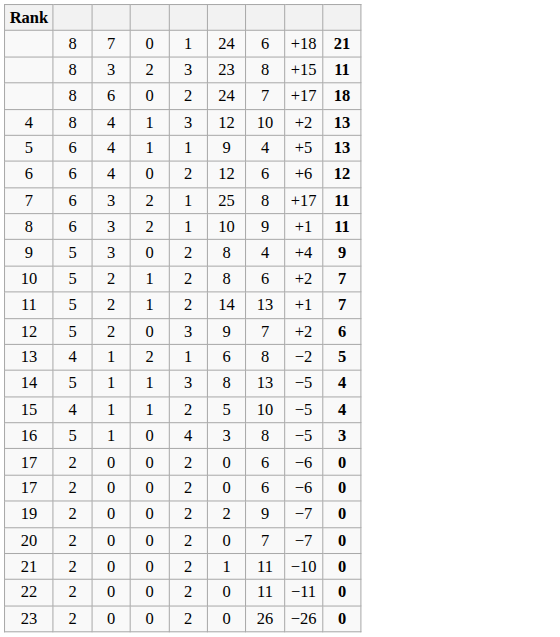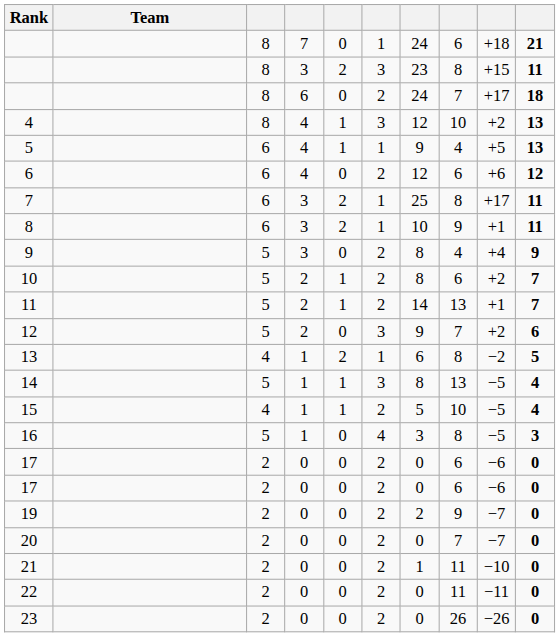 <table class="wikitable" style="text-align: center;">
 <tr>
 <th width=40>Rank</th>
+<th width=180>Team</th>
 <th width=30></th>
 <th width=30></th>
 <th width=30></th>
 <th width=30></th>
 <th width=30></th>
 <th width=30></th>
 <th width=30></th>
 <th width=30></th>
 </tr>
 <tr>
 <td></td>
+<td align=left></td>
 <td>8</td>
 <td>7</td>
 <td>0</td>
 <td>1</td>
 <td>24</td>
 <td>6</td>
 <td>+18</td>
 <td><strong>21</strong></td>
 </tr>
 <tr>
 <td></td>
+<td align=left></td>
 <td>8</td>
 <td>3</td>
 <td>2</td>
 <td>3</td>
 <td>23</td>
 <td>8</td>
 <td>+15</td>
 <td><strong>11</strong></td>
 </tr>
 <tr>
 <td></td>
+<td align=left></td>
 <td>8</td>
 <td>6</td>
 <td>0</td>
 <td>2</td>
 <td>24</td>
 <td>7</td>
 <td>+17</td>
 <td><strong>18</strong></td>
 </tr>
 <tr>
 <td>4</td>
+<td align=left></td>
 <td>8</td>
 <td>4</td>
 <td>1</td>
 <td>3</td>
 <td>12</td>
 <td>10</td>
 <td>+2</td>
 <td><strong>13</strong></td>
 </tr>
 <tr>
 <td>5</td>
+<td align=left></td>
 <td>6</td>
 <td>4</td>
 <td>1</td>
 <td>1</td>
 <td>9</td>
 <td>4</td>
 <td>+5</td>
 <td><strong>13</strong></td>
 </tr>
 <tr>
 <td>6</td>
+<td align=left></td>
 <td>6</td>
 <td>4</td>
 <td>0</td>
 <td>2</td>
 <td>12</td>
 <td>6</td>
 <td>+6</td>
 <td><strong>12</strong></td>
 </tr>
 <tr>
 <td>7</td>
+<td align=left></td>
 <td>6</td>
 <td>3</td>
 <td>2</td>
 <td>1</td>
 <td>25</td>
 <td>8</td>
 <td>+17</td>
 <td><strong>11</strong></td>
 </tr>
 <tr>
 <td>8</td>
+<td align=left></td>
 <td>6</td>
 <td>3</td>
 <td>2</td>
 <td>1</td>
 <td>10</td>
 <td>9</td>
 <td>+1</td>
 <td><strong>11</strong></td>
 </tr>
 <tr>
 <td>9</td>
+<td align=left></td>
 <td>5</td>
 <td>3</td>
 <td>0</td>
 <td>2</td>
 <td>8</td>
 <td>4</td>
 <td>+4</td>
 <td><strong>9</strong></td>
 </tr>
 <tr>
 <td>10</td>
+<td align=left></td>
 <td>5</td>
 <td>2</td>
 <td>1</td>
 <td>2</td>
 <td>8</td>
 <td>6</td>
 <td>+2</td>
 <td><strong>7</strong></td>
 </tr>
 <tr>
 <td>11</td>
+<td align=left></td>
 <td>5</td>
 <td>2</td>
 <td>1</td>
 <td>2</td>
 <td>14</td>
 <td>13</td>
 <td>+1</td>
 <td><strong>7</strong></td>
 </tr>
 <tr>
 <td>12</td>
+<td align=left></td>
 <td>5</td>
 <td>2</td>
 <td>0</td>
 <td>3</td>
 <td>9</td>
 <td>7</td>
 <td>+2</td>
 <td><strong>6</strong></td>
 </tr>
 <tr>
 <td>13</td>
+<td align=left></td>
 <td>4</td>
 <td>1</td>
 <td>2</td>
 <td>1</td>
 <td>6</td>
 <td>8</td>
 <td>−2</td>
 <td><strong>5</strong></td>
 </tr>
 <tr>
 <td>14</td>
+<td align=left></td>
 <td>5</td>
 <td>1</td>
 <td>1</td>
 <td>3</td>
 <td>8</td>
 <td>13</td>
 <td>−5</td>
 <td><strong>4</strong></td>
 </tr>
 <tr>
 <td>15</td>
+<td align=left></td>
 <td>4</td>
 <td>1</td>
 <td>1</td>
 <td>2</td>
 <td>5</td>
 <td>10</td>
 <td>−5</td>
 <td><strong>4</strong></td>
 </tr>
 <tr>
 <td>16</td>
+<td align=left></td>
 <td>5</td>
 <td>1</td>
 <td>0</td>
 <td>4</td>
 <td>3</td>
 <td>8</td>
 <td>−5</td>
 <td><strong>3</strong></td>
 </tr>
 <tr>
 <td>17</td>
+<td align=left></td>
 <td>2</td>
 <td>0</td>
 <td>0</td>
 <td>2</td>
 <td>0</td>
 <td>6</td>
 <td>−6</td>
 <td><strong>0</strong></td>
 </tr>
 <tr>
 <td>17</td>
+<td align=left></td>
 <td>2</td>
 <td>0</td>
 <td>0</td>
 <td>2</td>
 <td>0</td>
 <td>6</td>
 <td>−6</td>
 <td><strong>0</strong></td>
 </tr>
 <tr>
 <td>19</td>
+<td align=left></td>
 <td>2</td>
 <td>0</td>
 <td>0</td>
 <td>2</td>
 <td>2</td>
 <td>9</td>
 <td>−7</td>
 <td><strong>0</strong></td>
 </tr>
 <tr>
 <td>20</td>
+<td align=left></td>
 <td>2</td>
 <td>0</td>
 <td>0</td>
 <td>2</td>
 <td>0</td>
 <td>7</td>
 <td>−7</td>
 <td><strong>0</strong></td>
 </tr>
 <tr>
 <td>21</td>
+<td align=left></td>
 <td>2</td>
 <td>0</td>
 <td>0</td>
 <td>2</td>
 <td>1</td>
 <td>11</td>
 <td>−10</td>
 <td><strong>0</strong></td>
 </tr>
 <tr>
 <td>22</td>
+<td align=left></td>
 <td>2</td>
 <td>0</td>
 <td>0</td>
 <td>2</td>
 <td>0</td>
 <td>11</td>
 <td>−11</td>
 <td><strong>0</strong></td>
 </tr>
 <tr>
 <td>23</td>
+<td align=left></td>
 <td>2</td>
 <td>0</td>
 <td>0</td>
 <td>2</td>
 <td>0</td>
 <td>26</td>
 <td>−26</td>
 <td><strong>0</strong></td>
 </tr>
 </table>
